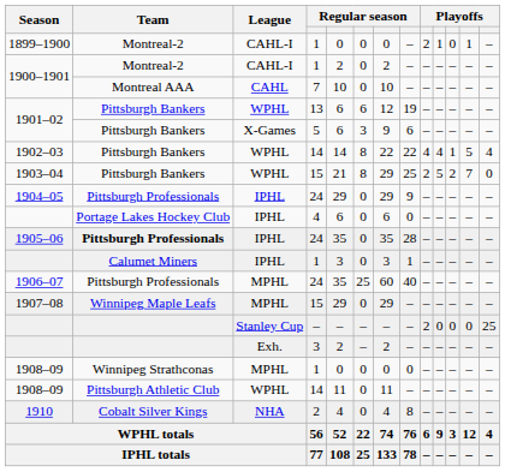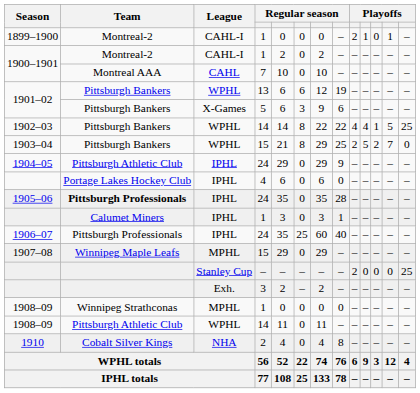 <table class="wikitable">
 <tr>
 <th rowspan="2">Season</th>
 <th rowspan="2">Team</th>
 <th rowspan="2">League</th>
 <th colspan="5">Regular season</th>
 <th colspan="5">Playoffs</th>
 </tr>
 <tr>
 <th></th>
 <th></th>
 <th></th>
 <th></th>
 <th></th>
 <th></th>
 <th></th>
 <th></th>
 <th></th>
 <th></th>
 </tr>
 <tr align="center">
 <td>1899–1900</td>
 <td>Montreal-2</td>
 <td>CAHL-I</td>
 <td>1</td>
 <td>0</td>
 <td>0</td>
 <td>0</td>
 <td>–</td>
 <td>2</td>
 <td>1</td>
 <td>0</td>
 <td>1</td>
 <td>–</td>
 </tr>
 <tr align="center">
 <td rowspan="2">1900–1901</td>
 <td>Montreal-2</td>
 <td>CAHL-I</td>
 <td>1</td>
 <td>2</td>
 <td>0</td>
 <td>2</td>
 <td>–</td>
 <td>–</td>
 <td>–</td>
 <td>–</td>
 <td>–</td>
 <td>–</td>
 </tr>
 <tr align="center">
 <td>Montreal AAA</td>
 <td><a href='#'>CAHL</a></td>
 <td>7</td>
 <td>10</td>
 <td>0</td>
 <td>10</td>
 <td>–</td>
 <td>–</td>
 <td>–</td>
 <td>–</td>
 <td>–</td>
 <td>–</td>
 </tr>
 <tr align="center">
 <td rowspan="2">1901–02</td>
 <td><a href='#'>Pittsburgh Bankers</a></td>
 <td><a href='#'>WPHL</a></td>
 <td>13</td>
 <td>6</td>
 <td>6</td>
 <td>12</td>
 <td>19</td>
 <td>–</td>
 <td>–</td>
 <td>–</td>
 <td>–</td>
 <td>–</td>
 </tr>
 <tr align="center">
 <td>Pittsburgh Bankers</td>
 <td>X-Games</td>
 <td>5</td>
 <td>6</td>
 <td>3</td>
 <td>9</td>
 <td>6</td>
 <td>–</td>
 <td>–</td>
 <td>–</td>
 <td>–</td>
 <td>–</td>
 </tr>
 <tr align="center">
 <td>1902–03</td>
 <td>Pittsburgh Bankers</td>
 <td>WPHL</td>
 <td>14</td>
 <td>14</td>
 <td>8</td>
 <td>22</td>
 <td>22</td>
 <td>4</td>
 <td>4</td>
 <td>1</td>
 <td>5</td>
-<td>4</td>
+<td>25</td>
 </tr>
 <tr align="center">
 <td>1903–04</td>
 <td>Pittsburgh Bankers</td>
 <td>WPHL</td>
 <td>15</td>
 <td>21</td>
 <td>8</td>
 <td>29</td>
 <td>25</td>
 <td>2</td>
 <td>5</td>
 <td>2</td>
 <td>7</td>
 <td>0</td>
 </tr>
 <tr ALIGN="center">
 <td><a href='#'>1904–05</a></td>
-<td><a href='#'>Pittsburgh Professionals</a></td>
+<td><a href='#'>Pittsburgh Athletic Club</a></td>
 <td><a href='#'>IPHL</a></td>
 <td>24</td>
 <td>29</td>
 <td>0</td>
 <td>29</td>
 <td>9</td>
 <td>–</td>
 <td>–</td>
 <td>–</td>
 <td>–</td>
 <td>–</td>
 </tr>
 <tr ALIGN="center">
 <td></td>
 <td><a href='#'>Portage Lakes Hockey Club</a></td>
 <td>IPHL</td>
 <td>4</td>
 <td>6</td>
 <td>0</td>
 <td>6</td>
 <td>0</td>
 <td>–</td>
 <td>–</td>
 <td>–</td>
 <td>–</td>
 <td>–</td>
 </tr>
 <tr ALIGN="center" bgcolor="#f0f0f0">
 <td><a href='#'>1905–06</a></td>
 <td><strong>Pittsburgh Professionals</strong></td>
 <td>IPHL</td>
 <td>24</td>
 <td>35</td>
 <td>0</td>
 <td>35</td>
 <td>28</td>
 <td>–</td>
 <td>–</td>
 <td>–</td>
 <td>–</td>
 <td>–</td>
 </tr>
 <tr ALIGN="center" bgcolor="#f0f0f0">
 <td></td>
 <td><a href='#'>Calumet Miners</a></td>
 <td>IPHL</td>
 <td>1</td>
 <td>3</td>
 <td>0</td>
 <td>3</td>
 <td>1</td>
 <td>–</td>
 <td>–</td>
 <td>–</td>
 <td>–</td>
 <td>–</td>
 </tr>
 <tr ALIGN="center">
 <td><a href='#'>1906–07</a></td>
 <td>Pittsburgh Professionals</td>
-<td>MPHL</td>
+<td>IPHL</td>
 <td>24</td>
 <td>35</td>
 <td>25</td>
 <td>60</td>
 <td>40</td>
 <td>–</td>
 <td>–</td>
 <td>–</td>
 <td>–</td>
 <td>–</td>
 </tr>
 <tr ALIGN="center" bgcolor="#f0f0f0">
 <td>1907–08</td>
 <td><a href='#'>Winnipeg Maple Leafs</a></td>
 <td>MPHL</td>
 <td>15</td>
 <td>29</td>
 <td>0</td>
 <td>29</td>
 <td>–</td>
 <td>–</td>
 <td>–</td>
 <td>–</td>
 <td>–</td>
 <td>–</td>
 </tr>
 <tr ALIGN="center" bgcolor="#f0f0f0">
 <td></td>
 <td></td>
 <td><a href='#'>Stanley Cup</a></td>
 <td>–</td>
 <td>–</td>
 <td>–</td>
 <td>–</td>
 <td>–</td>
 <td>2</td>
 <td>0</td>
 <td>0</td>
 <td>0</td>
 <td>25</td>
 </tr>
 <tr ALIGN="center" bgcolor="#f0f0f0">
 <td></td>
 <td></td>
 <td>Exh.</td>
 <td>3</td>
 <td>2</td>
 <td>–</td>
 <td>2</td>
 <td>–</td>
 <td>–</td>
 <td>–</td>
 <td>–</td>
 <td>–</td>
 <td>–</td>
 </tr>
 <tr ALIGN="center">
 <td>1908–09</td>
 <td>Winnipeg Strathconas</td>
 <td>MPHL</td>
 <td>1</td>
 <td>0</td>
 <td>0</td>
 <td>0</td>
 <td>0</td>
 <td>–</td>
 <td>–</td>
 <td>–</td>
 <td>–</td>
 <td>–</td>
 </tr>
 <tr ALIGN="center">
 <td>1908–09</td>
 <td><a href='#'>Pittsburgh Athletic Club</a></td>
 <td>WPHL</td>
 <td>14</td>
 <td>11</td>
 <td>0</td>
 <td>11</td>
 <td>–</td>
 <td>–</td>
 <td>–</td>
 <td>–</td>
 <td>–</td>
 <td>–</td>
 </tr>
 <tr ALIGN="center" bgcolor="#f0f0f0">
 <td><a href='#'>1910</a></td>
 <td><a href='#'>Cobalt Silver Kings</a></td>
 <td><a href='#'>NHA</a></td>
 <td>2</td>
 <td>4</td>
 <td>0</td>
 <td>4</td>
 <td>8</td>
 <td>–</td>
 <td>–</td>
 <td>–</td>
 <td>–</td>
 <td>–</td>
 </tr>
 <tr ALIGN="center" bgcolor="#e0e0e0">
 <th colspan="3" align="center">WPHL totals</th>
 <th>56</th>
 <th>52</th>
 <th>22</th>
 <th>74</th>
 <th>76</th>
 <th>6</th>
 <th>9</th>
 <th>3</th>
 <th>12</th>
 <th>4</th>
 </tr>
 <tr ALIGN="center" bgcolor="#e0e0e0">
 <th colspan="3" align="center">IPHL totals</th>
 <th>77</th>
 <th>108</th>
 <th>25</th>
 <th>133</th>
 <th>78</th>
 <th>–</th>
 <th>–</th>
 <th>–</th>
 <th>–</th>
 <th>–</th>
 </tr>
 </table>
